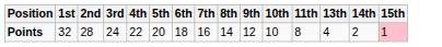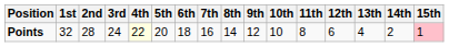 <table class="wikitable">
 <tr>
 <th>Position</th>
 <th>1st</th>
 <th>2nd</th>
 <th>3rd</th>
 <th>4th</th>
 <th>5th</th>
 <th>6th</th>
 <th>7th</th>
 <th>8th</th>
 <th>9th</th>
 <th>10th</th>
 <th>11th</th>
+<th>12th</th>
 <th>13th</th>
 <th>14th</th>
 <th>15th</th>
 </tr>
 <tr>
 <td><strong>Points</strong></td>
 <td>32</td>
 <td>28</td>
 <td>24</td>
-<td>22</td>
+<td style="background: lightyellow;">22</td>
 <td>20</td>
 <td>18</td>
 <td>16</td>
 <td>14</td>
 <td>12</td>
 <td>10</td>
 <td>8</td>
+<td>6</td>
 <td>4</td>
 <td>2</td>
 <td style="background: pink;">1</td>
 </tr>
 </table>
